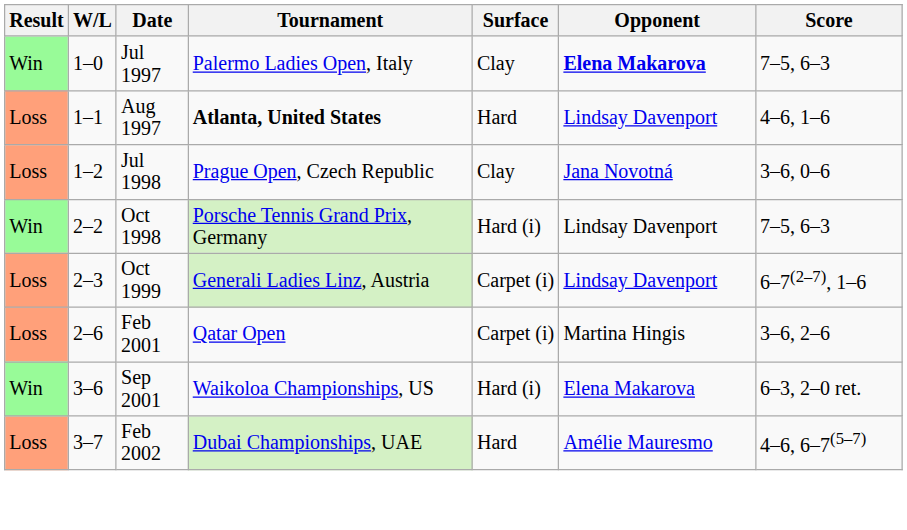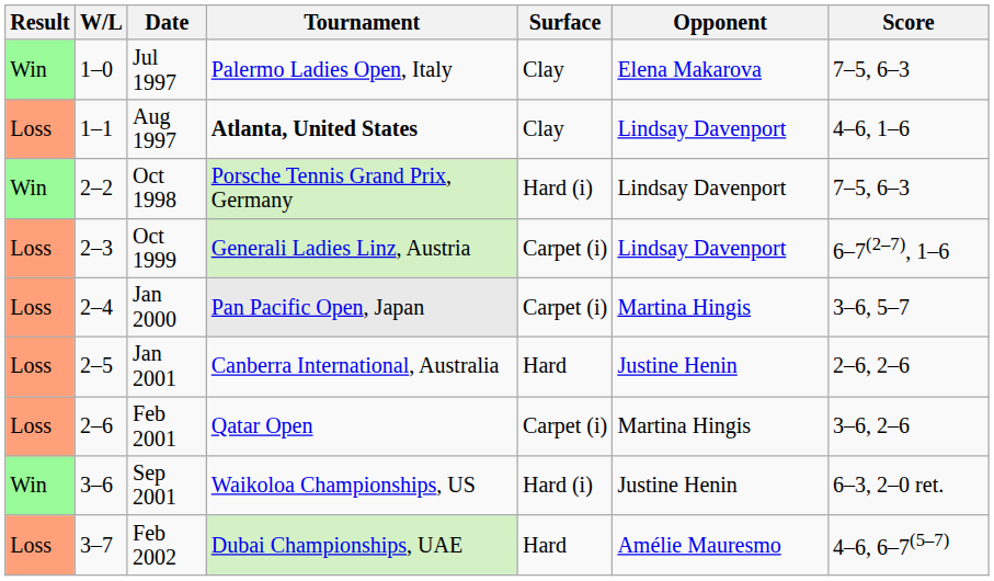 <table class='sortable wikitable'>
 <tr>
 <th>Result</th>
 <th class="unsortable">W/L</th>
 <th style="width:50px">Date</th>
 <th style="width:220px">Tournament</th>
 <th style="width:60x">Surface</th>
 <th style="width:150px">Opponent</th>
 <th style="width:110px" class="unsortable">Score</th>
 </tr>
 <tr>
 <td style="background:#98fb98;">Win</td>
 <td>1–0</td>
 <td>Jul 1997</td>
 <td><a href='#'>Palermo Ladies Open</a>, Italy</td>
 <td>Clay</td>
-<td><strong> <a href='#'>Elena Makarova</a></strong></td>
+<td> <a href='#'>Elena Makarova</a></td>
 <td>7–5, 6–3</td>
 </tr>
 <tr>
 <td style="background:#ffa07a;">Loss</td>
 <td>1–1</td>
 <td>Aug 1997</td>
 <td><strong>Atlanta, United States</strong></td>
-<td>Hard</td>
+<td>Clay</td>
 <td> <a href='#'>Lindsay Davenport</a></td>
 <td>4–6, 1–6</td>
-</tr>
-<tr>
-<td style="background:#ffa07a;">Loss</td>
-<td>1–2</td>
-<td>Jul 1998</td>
-<td><a href='#'>Prague Open</a>, Czech Republic</td>
-<td>Clay</td>
-<td> <a href='#'>Jana Novotná</a></td>
-<td>3–6, 0–6</td>
 </tr>
 <tr>
 <td style="background:#98fb98;">Win</td>
 <td>2–2</td>
 <td>Oct 1998</td>
 <td style="background:#d4f1c5;"><a href='#'>Porsche Tennis Grand Prix</a>, Germany</td>
 <td>Hard (i)</td>
 <td> Lindsay Davenport</td>
 <td>7–5, 6–3</td>
 </tr>
 <tr>
 <td style="background:#ffa07a;">Loss</td>
 <td>2–3</td>
 <td>Oct 1999</td>
 <td style="background:#d4f1c5;"><a href='#'>Generali Ladies Linz</a>, Austria</td>
 <td>Carpet (i)</td>
 <td> <a href='#'>Lindsay Davenport</a></td>
 <td>6–7<sup>(2–7)</sup>, 1–6</td>
 </tr>
 <tr>
 <td style="background:#ffa07a;">Loss</td>
+<td>2–4</td>
+<td>Jan 2000</td>
+<td style="background:#e9e9e9;"><a href='#'>Pan Pacific Open</a>, Japan</td>
+<td>Carpet (i)</td>
+<td> <a href='#'>Martina Hingis</a></td>
+<td>3–6, 5–7</td>
+</tr>
+<tr>
+<td style="background:#ffa07a;">Loss</td>
+<td>2–5</td>
+<td>Jan 2001</td>
+<td><a href='#'>Canberra International</a>, Australia</td>
+<td>Hard</td>
+<td> <a href='#'>Justine Henin</a></td>
+<td>2–6, 2–6</td>
+</tr>
+<tr>
+<td style="background:#ffa07a;">Loss</td>
 <td>2–6</td>
 <td>Feb 2001</td>
 <td><a href='#'>Qatar Open</a></td>
 <td>Carpet (i)</td>
 <td> Martina Hingis</td>
 <td>3–6, 2–6</td>
 </tr>
 <tr>
 <td style="background:#98fb98;">Win</td>
 <td>3–6</td>
 <td>Sep 2001</td>
 <td><a href='#'>Waikoloa Championships</a>, US</td>
 <td>Hard (i)</td>
-<td> <a href='#'>Elena Makarova</a></td>
+<td> Justine Henin</td>
 <td>6–3, 2–0 ret.</td>
 </tr>
 <tr>
 <td style="background:#ffa07a;">Loss</td>
 <td>3–7</td>
 <td>Feb 2002</td>
 <td style="background:#d4f1c5;"><a href='#'>Dubai Championships</a>, UAE</td>
 <td>Hard</td>
 <td> <a href='#'>Amélie Mauresmo</a></td>
 <td>4–6, 6–7<sup>(5–7)</sup></td>
 </tr>
 </table>
